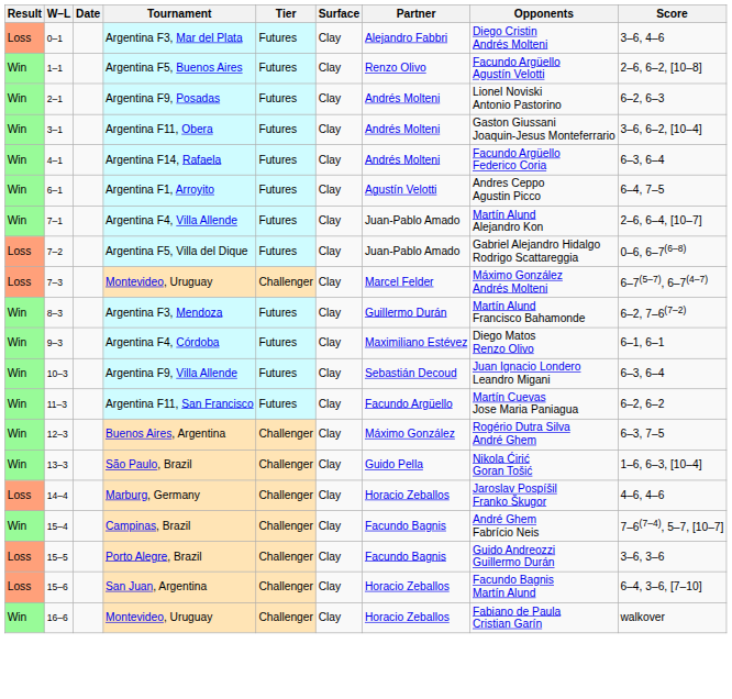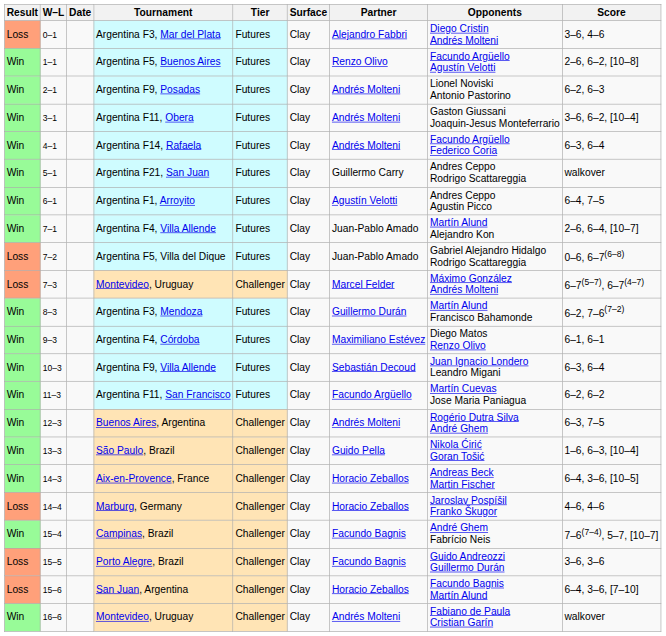 <table class="sortable wikitable">
 <tr>
 <th>Result</th>
 <th class="unsortable">W–L</th>
 <th>Date</th>
 <th>Tournament</th>
 <th>Tier</th>
 <th>Surface</th>
 <th>Partner</th>
 <th>Opponents</th>
 <th class="unsortable">Score</th>
 </tr>
 <tr>
 <td bgcolor=FFA07A>Loss</td>
 <td><small>0–1</small></td>
 <td></td>
 <td style="background:#cffcff;">Argentina F3, <a href='#'>Mar del Plata</a></td>
 <td style="background:#cffcff;">Futures</td>
 <td>Clay</td>
 <td> <a href='#'>Alejandro Fabbri</a></td>
 <td> <a href='#'>Diego Cristin</a> <br> <a href='#'>Andrés Molteni</a></td>
 <td>3–6, 4–6</td>
 </tr>
 <tr>
 <td bgcolor=98FB98>Win</td>
 <td><small>1–1</small></td>
 <td></td>
 <td style="background:#cffcff;">Argentina F5, <a href='#'>Buenos Aires</a></td>
 <td style="background:#cffcff;">Futures</td>
 <td>Clay</td>
 <td> <a href='#'>Renzo Olivo</a></td>
 <td> <a href='#'>Facundo Argüello</a> <br> <a href='#'>Agustín Velotti</a></td>
 <td>2–6, 6–2, [10–8]</td>
 </tr>
 <tr>
 <td bgcolor=98FB98>Win</td>
 <td><small>2–1</small></td>
 <td></td>
 <td style="background:#cffcff;">Argentina F9, <a href='#'>Posadas</a></td>
 <td style="background:#cffcff;">Futures</td>
 <td>Clay</td>
 <td> <a href='#'>Andrés Molteni</a></td>
 <td> Lionel Noviski <br> Antonio Pastorino</td>
 <td>6–2, 6–3</td>
 </tr>
 <tr>
 <td bgcolor=98FB98>Win</td>
 <td><small>3–1</small></td>
 <td></td>
 <td style="background:#cffcff;">Argentina F11, <a href='#'>Obera</a></td>
 <td style="background:#cffcff;">Futures</td>
 <td>Clay</td>
 <td> <a href='#'>Andrés Molteni</a></td>
 <td> Gaston Giussani <br> Joaquin-Jesus Monteferrario</td>
 <td>3–6, 6–2, [10–4]</td>
 </tr>
 <tr>
 <td bgcolor=98FB98>Win</td>
 <td><small>4–1</small></td>
 <td></td>
 <td style="background:#cffcff;">Argentina F14, <a href='#'>Rafaela</a></td>
 <td style="background:#cffcff;">Futures</td>
 <td>Clay</td>
 <td> <a href='#'>Andrés Molteni</a></td>
 <td> <a href='#'>Facundo Argüello</a> <br> <a href='#'>Federico Coria</a></td>
 <td>6–3, 6–4</td>
+</tr>
+<tr>
+<td bgcolor=98FB98>Win</td>
+<td><small>5–1</small></td>
+<td></td>
+<td style="background:#cffcff;">Argentina F21, <a href='#'>San Juan</a></td>
+<td style="background:#cffcff;">Futures</td>
+<td>Clay</td>
+<td> Guillermo Carry</td>
+<td> Andres Ceppo <br> Rodrigo Scattareggia</td>
+<td>walkover</td>
 </tr>
 <tr>
 <td bgcolor=98FB98>Win</td>
 <td><small>6–1</small></td>
 <td></td>
 <td style="background:#cffcff;">Argentina F1, <a href='#'>Arroyito</a></td>
 <td style="background:#cffcff;">Futures</td>
 <td>Clay</td>
 <td> <a href='#'>Agustín Velotti</a></td>
 <td> Andres Ceppo <br> Agustin Picco</td>
 <td>6–4, 7–5</td>
 </tr>
 <tr>
 <td bgcolor=98FB98>Win</td>
 <td><small>7–1</small></td>
 <td></td>
 <td style="background:#cffcff;">Argentina F4, <a href='#'>Villa Allende</a></td>
 <td style="background:#cffcff;">Futures</td>
 <td>Clay</td>
 <td> Juan-Pablo Amado</td>
 <td> <a href='#'>Martín Alund</a> <br> Alejandro Kon</td>
 <td>2–6, 6–4, [10–7]</td>
 </tr>
 <tr>
 <td bgcolor=FFA07A>Loss</td>
 <td><small>7–2</small></td>
 <td></td>
 <td style="background:#cffcff;">Argentina F5, Villa del Dique</td>
 <td style="background:#cffcff;">Futures</td>
 <td>Clay</td>
 <td> Juan-Pablo Amado</td>
 <td> Gabriel Alejandro Hidalgo <br> Rodrigo Scattareggia</td>
 <td>0–6, 6–7<sup>(6–8)</sup></td>
 </tr>
 <tr>
 <td bgcolor=FFA07A>Loss</td>
 <td><small>7–3</small></td>
 <td></td>
 <td style="background:moccasin;"><a href='#'>Montevideo</a>, Uruguay</td>
 <td style="background:moccasin;">Challenger</td>
 <td>Clay</td>
 <td> <a href='#'>Marcel Felder</a></td>
 <td> <a href='#'>Máximo González</a> <br> <a href='#'>Andrés Molteni</a></td>
 <td>6–7<sup>(5–7)</sup>, 6–7<sup>(4–7)</sup></td>
 </tr>
 <tr>
 <td bgcolor=98FB98>Win</td>
 <td><small>8–3</small></td>
 <td></td>
 <td style="background:#cffcff;">Argentina F3, <a href='#'>Mendoza</a></td>
 <td style="background:#cffcff;">Futures</td>
 <td>Clay</td>
 <td> <a href='#'>Guillermo Durán</a></td>
 <td> <a href='#'>Martín Alund</a> <br> Francisco Bahamonde</td>
 <td>6–2, 7–6<sup>(7–2)</sup></td>
 </tr>
 <tr>
 <td bgcolor=98FB98>Win</td>
 <td><small>9–3</small></td>
 <td></td>
 <td style="background:#cffcff;">Argentina F4, <a href='#'>Córdoba</a></td>
 <td style="background:#cffcff;">Futures</td>
 <td>Clay</td>
 <td> <a href='#'>Maximiliano Estévez</a></td>
 <td> Diego Matos <br> <a href='#'>Renzo Olivo</a></td>
 <td>6–1, 6–1</td>
 </tr>
 <tr>
 <td bgcolor=98FB98>Win</td>
 <td><small>10–3</small></td>
 <td></td>
 <td style="background:#cffcff;">Argentina F9, <a href='#'>Villa Allende</a></td>
 <td style="background:#cffcff;">Futures</td>
 <td>Clay</td>
 <td> <a href='#'>Sebastián Decoud</a></td>
 <td> <a href='#'>Juan Ignacio Londero</a> <br> Leandro Migani</td>
 <td>6–3, 6–4</td>
 </tr>
 <tr>
 <td bgcolor=98FB98>Win</td>
 <td><small>11–3</small></td>
 <td></td>
 <td style="background:#cffcff;">Argentina F11, <a href='#'>San Francisco</a></td>
 <td style="background:#cffcff;">Futures</td>
 <td>Clay</td>
 <td> <a href='#'>Facundo Argüello</a></td>
 <td> <a href='#'>Martín Cuevas</a> <br> Jose Maria Paniagua</td>
 <td>6–2, 6–2</td>
 </tr>
 <tr>
 <td bgcolor=98FB98>Win</td>
 <td><small>12–3</small></td>
 <td></td>
 <td style="background:moccasin;"><a href='#'>Buenos Aires</a>, Argentina</td>
 <td style="background:moccasin;">Challenger</td>
 <td>Clay</td>
-<td> <a href='#'>Máximo González</a></td>
+<td> <a href='#'>Andrés Molteni</a></td>
 <td> <a href='#'>Rogério Dutra Silva</a> <br> <a href='#'>André Ghem</a></td>
 <td>6–3, 7–5</td>
 </tr>
 <tr>
 <td bgcolor=98FB98>Win</td>
 <td><small>13–3</small></td>
 <td></td>
 <td style="background:moccasin;"><a href='#'>São Paulo</a>, Brazil</td>
 <td style="background:moccasin;">Challenger</td>
 <td>Clay</td>
 <td> <a href='#'>Guido Pella</a></td>
 <td> <a href='#'>Nikola Ćirić</a> <br> <a href='#'>Goran Tošić</a></td>
 <td>1–6, 6–3, [10–4]</td>
+</tr>
+<tr>
+<td bgcolor=98FB98>Win</td>
+<td><small>14–3</small></td>
+<td></td>
+<td style="background:moccasin;"><a href='#'>Aix-en-Provence</a>, France</td>
+<td style="background:moccasin;">Challenger</td>
+<td>Clay</td>
+<td> <a href='#'>Horacio Zeballos</a></td>
+<td> <a href='#'>Andreas Beck</a> <br> <a href='#'>Martin Fischer</a></td>
+<td>6–4, 3–6, [10–5]</td>
 </tr>
 <tr>
 <td bgcolor=FFA07A>Loss</td>
 <td><small>14–4</small></td>
 <td></td>
 <td style="background:moccasin;"><a href='#'>Marburg</a>, Germany</td>
 <td style="background:moccasin;">Challenger</td>
 <td>Clay</td>
 <td> <a href='#'>Horacio Zeballos</a></td>
 <td> <a href='#'>Jaroslav Pospíšil</a> <br> <a href='#'>Franko Škugor</a></td>
 <td>4–6, 4–6</td>
 </tr>
 <tr>
 <td bgcolor=98FB98>Win</td>
 <td><small>15–4</small></td>
 <td></td>
 <td style="background:moccasin;"><a href='#'>Campinas</a>, Brazil</td>
 <td style="background:moccasin;">Challenger</td>
 <td>Clay</td>
 <td> <a href='#'>Facundo Bagnis</a></td>
 <td> <a href='#'>André Ghem</a> <br> Fabrício Neis</td>
 <td>7–6<sup>(7–4)</sup>, 5–7, [10–7]</td>
 </tr>
 <tr>
 <td bgcolor=FFA07A>Loss</td>
 <td><small>15–5</small></td>
 <td></td>
 <td style="background:moccasin;"><a href='#'>Porto Alegre</a>, Brazil</td>
 <td style="background:moccasin;">Challenger</td>
 <td>Clay</td>
 <td> <a href='#'>Facundo Bagnis</a></td>
 <td> <a href='#'>Guido Andreozzi</a> <br> <a href='#'>Guillermo Durán</a></td>
 <td>3–6, 3–6</td>
 </tr>
 <tr>
 <td bgcolor=FFA07A>Loss</td>
 <td><small>15–6</small></td>
 <td></td>
 <td style="background:moccasin;"><a href='#'>San Juan</a>, Argentina</td>
 <td style="background:moccasin;">Challenger</td>
 <td>Clay</td>
 <td> <a href='#'>Horacio Zeballos</a></td>
 <td> <a href='#'>Facundo Bagnis</a> <br> <a href='#'>Martín Alund</a></td>
 <td>6–4, 3–6, [7–10]</td>
 </tr>
 <tr>
 <td bgcolor=98FB98>Win</td>
 <td><small>16–6</small></td>
 <td></td>
 <td style="background:moccasin;"><a href='#'>Montevideo</a>, Uruguay</td>
 <td style="background:moccasin;">Challenger</td>
 <td>Clay</td>
-<td> <a href='#'>Horacio Zeballos</a></td>
+<td> <a href='#'>Andrés Molteni</a></td>
 <td> <a href='#'>Fabiano de Paula</a> <br> <a href='#'>Cristian Garín</a></td>
 <td>walkover</td>
 </tr>
 </table>
